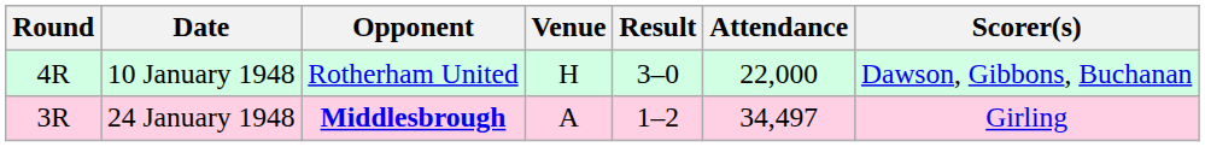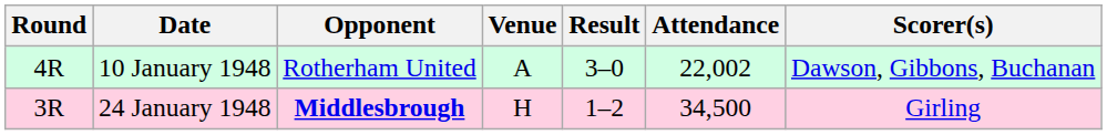 <table style="text-align:center;" class="wikitable sortable">
 <tr>
 <th>Round</th>
 <th>Date</th>
 <th>Opponent</th>
 <th>Venue</th>
 <th>Result</th>
 <th>Attendance</th>
 <th>Scorer(s)</th>
 </tr>
 <tr style="background:#d0ffe3;">
 <td>4R</td>
 <td>10 January 1948</td>
 <td><a href='#'>Rotherham United</a></td>
-<td>H</td>
+<td>A</td>
 <td>3–0</td>
-<td>22,000</td>
+<td>22,002</td>
 <td><a href='#'>Dawson</a>, <a href='#'>Gibbons</a>, <a href='#'>Buchanan</a></td>
 </tr>
 <tr style="background:#ffd0e3;">
 <td>3R</td>
 <td>24 January 1948</td>
 <td><strong><a href='#'>Middlesbrough</a></strong></td>
-<td>A</td>
+<td>H</td>
 <td>1–2</td>
-<td>34,497</td>
+<td>34,500</td>
 <td><a href='#'>Girling</a></td>
 </tr>
 </table>
